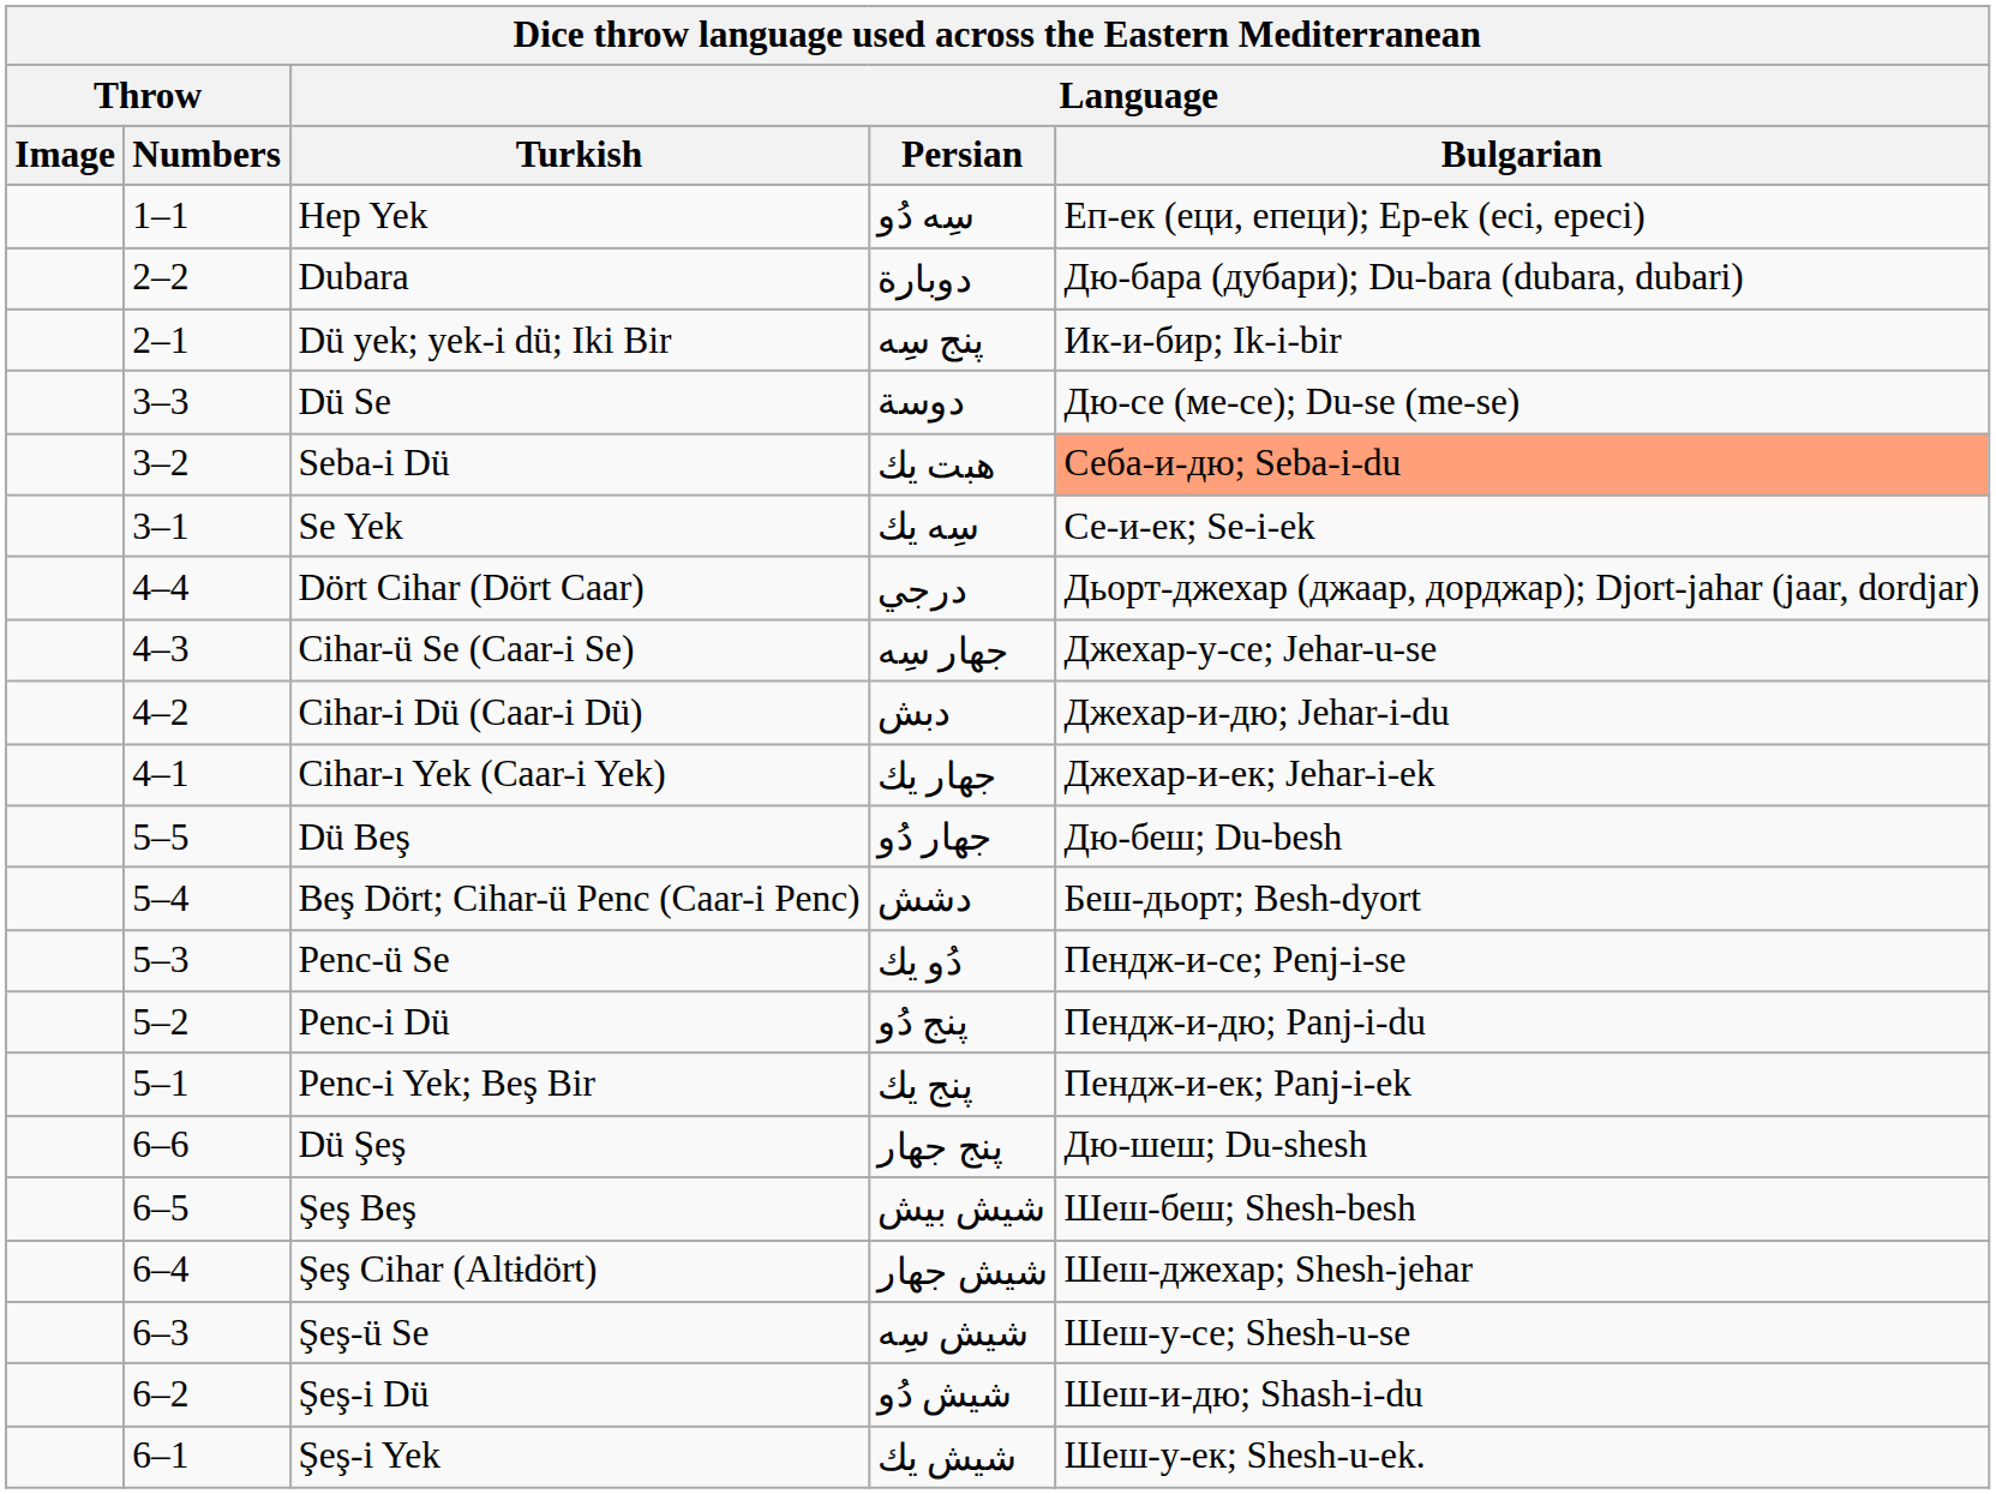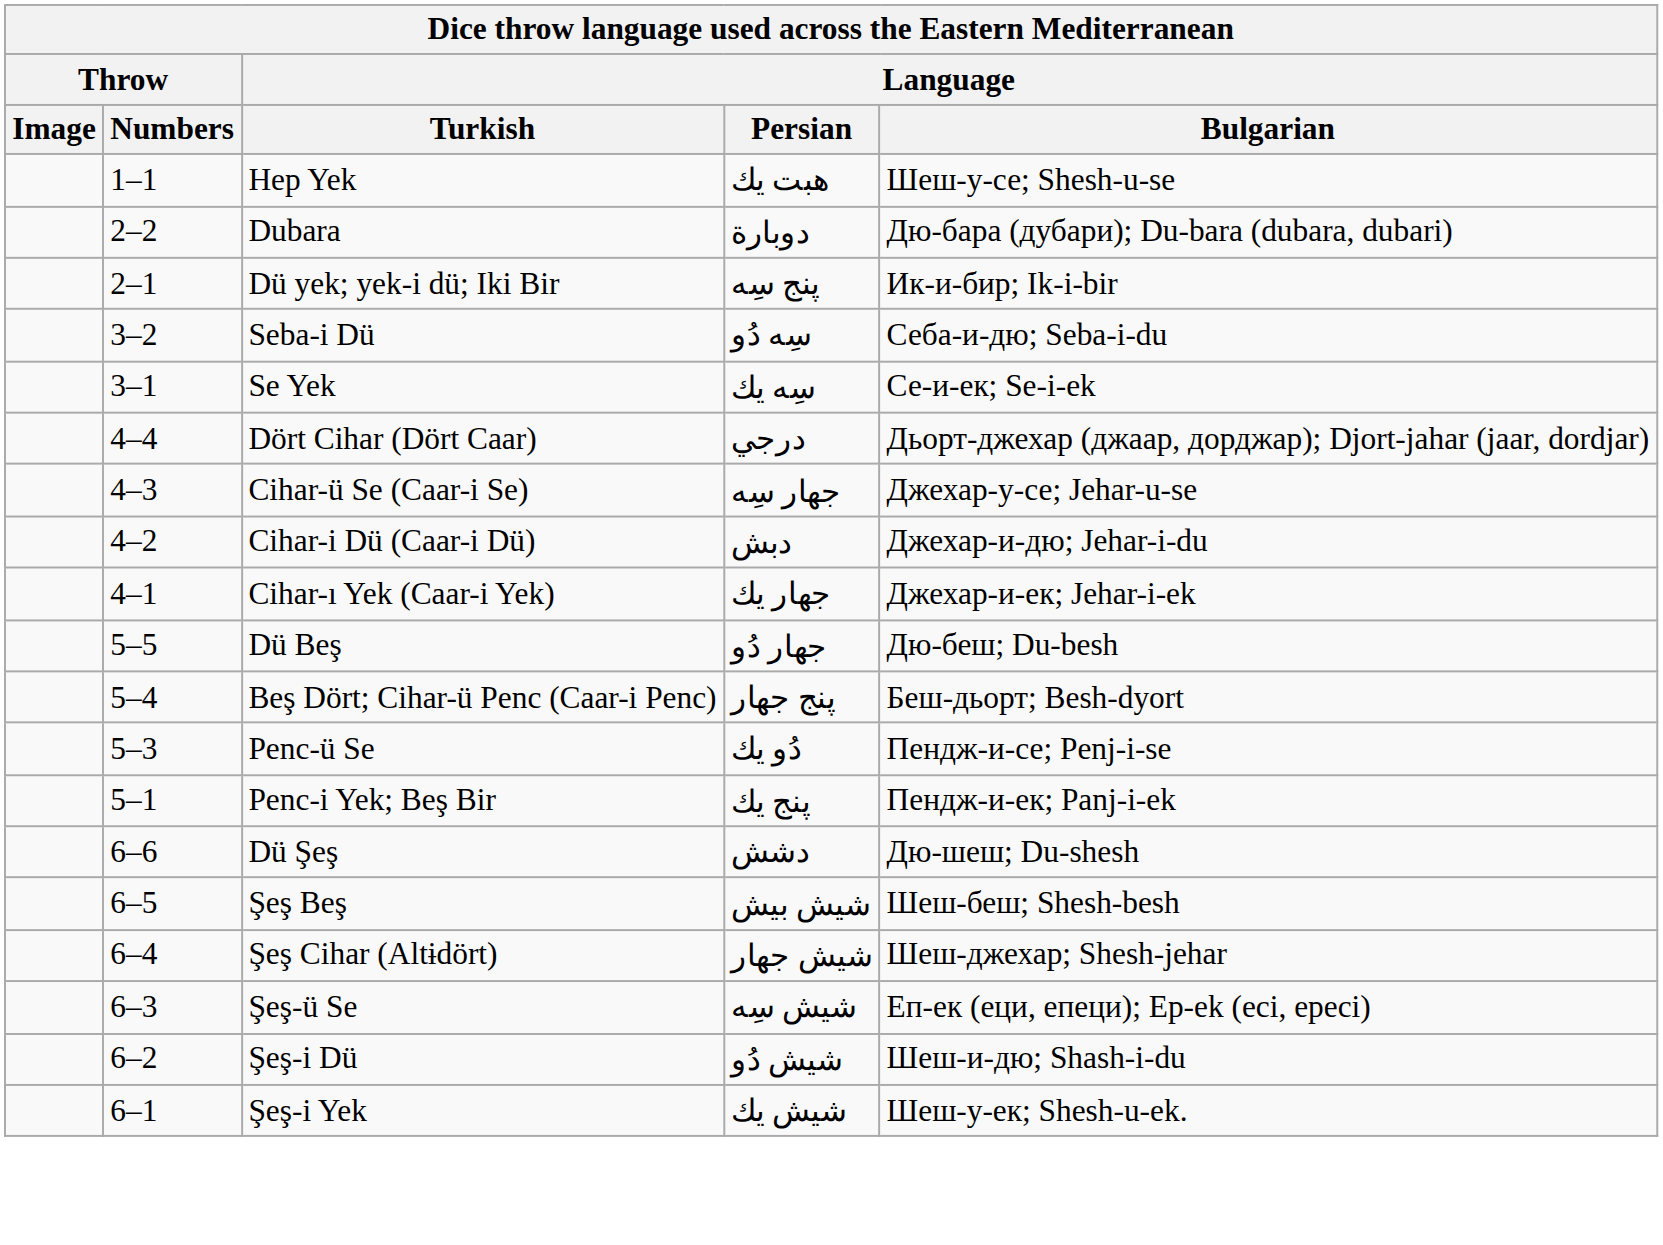 <table class="wikitable mw-collapsible mw-collapsed">
 <tr>
 <th colspan="5">Dice throw language used across the Eastern Mediterranean</th>
 </tr>
 <tr>
 <th colspan="2">Throw</th>
 <th colspan="3">Language</th>
 </tr>
 <tr>
 <th>Image</th>
 <th>Numbers</th>
 <th>Turkish</th>
 <th>Persian</th>
 <th>Bulgarian</th>
 </tr>
 <tr>
 <td></td>
 <td>1–1</td>
 <td>Hep Yek</td>
-<td>سِه دُو</td>
-<td>Еп-ек (еци, епеци); Ep-ek (eci, epeci)</td>
+<td>هبت يك</td>
+<td>Шеш-у-се; Shesh-u-se</td>
 </tr>
 <tr>
 <td></td>
 <td>2–2</td>
 <td>Dubara</td>
 <td>دوبارة</td>
 <td>Дю-бара (дубари); Du-bara (dubara, dubari)</td>
 </tr>
 <tr>
 <td></td>
 <td>2–1</td>
 <td>Dü yek; yek-i dü; Iki Bir</td>
 <td>پنج سِه</td>
 <td>Ик-и-бир; Ik-i-bir</td>
 </tr>
 <tr>
 <td></td>
-<td>3–3</td>
-<td>Dü Se</td>
-<td>دوسة</td>
-<td>Дю-се (ме-се); Du-se (me-se)</td>
-</tr>
-<tr>
-<td></td>
 <td>3–2</td>
 <td>Seba-i Dü</td>
-<td>هبت يك</td>
-<td style="background: lightsalmon;">Себа-и-дю; Seba-i-du</td>
+<td>سِه دُو</td>
+<td>Себа-и-дю; Seba-i-du</td>
 </tr>
 <tr>
 <td></td>
 <td>3–1</td>
 <td>Se Yek</td>
 <td>سِه يك</td>
 <td>Се-и-ек; Se-i-ek</td>
 </tr>
 <tr>
 <td></td>
 <td>4–4</td>
 <td>Dört Cihar (Dört Caar)</td>
 <td>درجي</td>
 <td>Дьорт-джехар (джаар, дорджар); Djort-jahar (jaar, dordjar)</td>
 </tr>
 <tr>
 <td></td>
 <td>4–3</td>
 <td>Cihar-ü Se (Caar-i Se)</td>
 <td>جهار سِه</td>
 <td>Джехар-у-се; Jehar-u-se</td>
 </tr>
 <tr>
 <td></td>
 <td>4–2</td>
 <td>Cihar-i Dü (Caar-i Dü)</td>
 <td>دبش</td>
 <td>Джехар-и-дю; Jehar-i-du</td>
 </tr>
 <tr>
 <td></td>
 <td>4–1</td>
 <td>Cihar-ı Yek (Caar-i Yek)</td>
 <td>جهار يك</td>
 <td>Джехар-и-ек; Jehar-i-ek</td>
 </tr>
 <tr>
 <td></td>
 <td>5–5</td>
 <td>Dü Beş</td>
 <td>جهار دُو</td>
 <td>Дю-беш; Du-besh</td>
 </tr>
 <tr>
 <td></td>
 <td>5–4</td>
 <td>Beş Dört; Cihar-ü Penc (Caar-i Penc)</td>
-<td>دشش</td>
+<td>پنج جهار</td>
 <td>Беш-дьорт; Besh-dyort</td>
 </tr>
 <tr>
 <td></td>
 <td>5–3</td>
 <td>Penc-ü Se</td>
 <td>دُو يك</td>
 <td>Пендж-и-се; Penj-i-se</td>
-</tr>
-<tr>
-<td></td>
-<td>5–2</td>
-<td>Penc-i Dü</td>
-<td>پنج دُو</td>
-<td>Пендж-и-дю; Panj-i-du</td>
 </tr>
 <tr>
 <td></td>
 <td>5–1</td>
 <td>Penc-i Yek; Beş Bir</td>
 <td>پنج يك</td>
 <td>Пендж-и-ек; Panj-i-ek</td>
 </tr>
 <tr>
 <td></td>
 <td>6–6</td>
 <td>Dü Şeş</td>
-<td>پنج جهار</td>
+<td>دشش</td>
 <td>Дю-шеш; Du-shesh</td>
 </tr>
 <tr>
 <td></td>
 <td>6–5</td>
 <td>Şeş Beş</td>
 <td>شيش بيش</td>
 <td>Шеш-беш; Shesh-besh</td>
 </tr>
 <tr>
 <td></td>
 <td>6–4</td>
 <td>Şeş Cihar (Altɨdört)</td>
 <td>شيش جهار</td>
 <td>Шеш-джехар; Shesh-jehar</td>
 </tr>
 <tr>
 <td></td>
 <td>6–3</td>
 <td>Şeş-ü Se</td>
 <td>شيش سِه</td>
-<td>Шеш-у-се; Shesh-u-se</td>
+<td>Еп-ек (еци, епеци); Ep-ek (eci, epeci)</td>
 </tr>
 <tr>
 <td></td>
 <td>6–2</td>
 <td>Şeş-i Dü</td>
 <td>شيش دُو</td>
 <td>Шеш-и-дю; Shash-i-du</td>
 </tr>
 <tr>
 <td></td>
 <td>6–1</td>
 <td>Şeş-i Yek</td>
 <td>شيش يك</td>
 <td>Шеш-у-ек; Shesh-u-ek.</td>
 </tr>
 </table>
